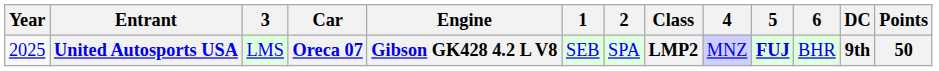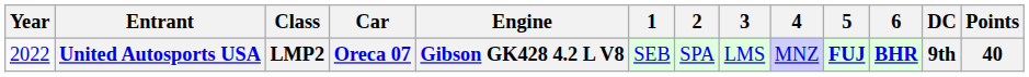 <table class="wikitable" style="text-align:center; font-size:90%">
 <tr>
 <th>Year</th>
 <th>Entrant</th>
-<th>3</th>
+<th>Class</th>
 <th>Car</th>
 <th>Engine</th>
 <th>1</th>
 <th>2</th>
-<th>Class</th>
+<th>3</th>
 <th>4</th>
 <th>5</th>
 <th>6</th>
 <th>DC</th>
 <th>Points</th>
 </tr>
 <tr>
-<td><a href='#'>2025</a></td>
+<td><a href='#'>2022</a></td>
 <th><a href='#'>United Autosports USA</a></th>
-<td style="background:#DFFFDF;"><a href='#'>LMS</a><br></td>
+<th>LMP2</th>
 <th><a href='#'>Oreca 07</a></th>
 <th><a href='#'>Gibson</a> GK428 4.2 L V8</th>
 <td style="background:#DFFFDF;"><a href='#'>SEB</a><br></td>
 <td style="background:#DFFFDF;"><a href='#'>SPA</a><br></td>
-<th>LMP2</th>
+<td style="background:#DFFFDF;"><a href='#'>LMS</a><br></td>
 <td style="background:#CFCFFF;"><a href='#'>MNZ</a><br></td>
 <td style="background:#DFFFDF;"><strong><a href='#'>FUJ</a><br></strong></td>
-<td style="background:#DFFFDF;"><a href='#'>BHR</a><br></td>
+<td style="background:#DFFFDF;"><strong><a href='#'>BHR</a><br></strong></td>
 <th>9th</th>
-<th>50</th>
+<th>40</th>
 </tr>
 </table>
